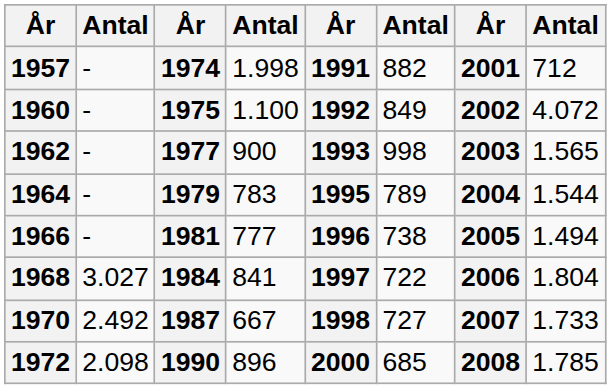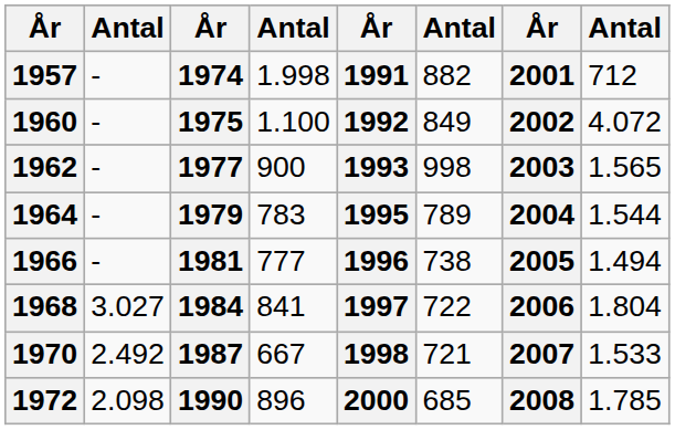 <table class="wikitable">
 <tr>
 <th>År</th>
 <th>Antal</th>
 <th>År</th>
 <th>Antal</th>
 <th>År</th>
 <th>Antal</th>
 <th>År</th>
 <th>Antal</th>
 </tr>
 <tr>
 <th>1957</th>
 <td>-</td>
 <th>1974</th>
 <td>1.998</td>
 <th>1991</th>
 <td>882</td>
 <th>2001</th>
 <td>712</td>
 </tr>
 <tr>
 <th>1960</th>
 <td>-</td>
 <th>1975</th>
 <td>1.100</td>
 <th>1992</th>
 <td>849</td>
 <th>2002</th>
 <td>4.072</td>
 </tr>
 <tr>
 <th>1962</th>
 <td>-</td>
 <th>1977</th>
 <td>900</td>
 <th>1993</th>
 <td>998</td>
 <th>2003</th>
 <td>1.565</td>
 </tr>
 <tr>
 <th>1964</th>
 <td>-</td>
 <th>1979</th>
 <td>783</td>
 <th>1995</th>
 <td>789</td>
 <th>2004</th>
 <td>1.544</td>
 </tr>
 <tr>
 <th>1966</th>
 <td>-</td>
 <th>1981</th>
 <td>777</td>
 <th>1996</th>
 <td>738</td>
 <th>2005</th>
 <td>1.494</td>
 </tr>
 <tr>
 <th>1968</th>
 <td>3.027</td>
 <th>1984</th>
 <td>841</td>
 <th>1997</th>
 <td>722</td>
 <th>2006</th>
 <td>1.804</td>
 </tr>
 <tr>
 <th>1970</th>
 <td>2.492</td>
 <th>1987</th>
 <td>667</td>
 <th>1998</th>
-<td>727</td>
+<td>721</td>
 <th>2007</th>
-<td>1.733</td>
+<td>1.533</td>
 </tr>
 <tr>
 <th>1972</th>
 <td>2.098</td>
 <th>1990</th>
 <td>896</td>
 <th>2000</th>
 <td>685</td>
 <th>2008</th>
 <td>1.785</td>
 </tr>
 </table>
